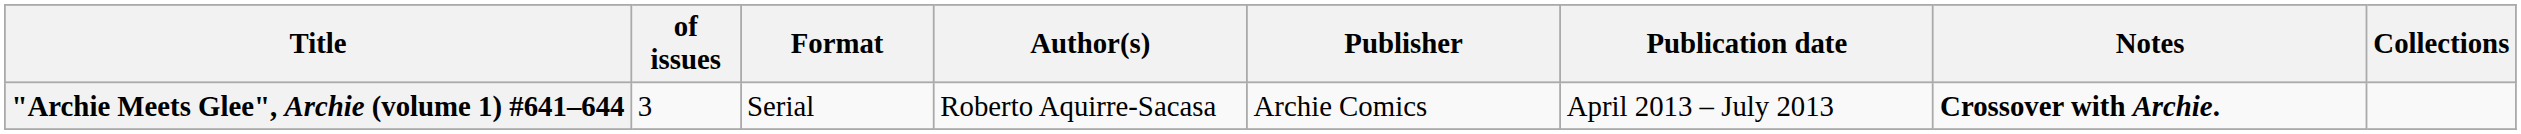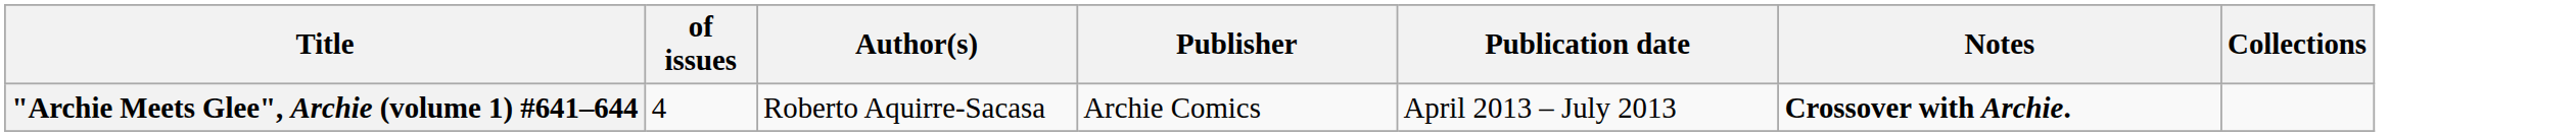 <table class="wikitable">
 <tr>
 <th>Title</th>
 <th style="width:40pt"> of issues</th>
-<th style="width:75pt">Format</th>
 <th style="width:125pt">Author(s)</th>
 <th style="width:125pt">Publisher</th>
 <th style="width:150pt">Publication date</th>
 <th style="width:175pt">Notes</th>
 <th>Collections</th>
 </tr>
 <tr>
 <th>"Archie Meets Glee", <em>Archie</em> (volume 1) #641–644</th>
-<td>3</td>
-<td>Serial</td>
+<td>4</td>
 <td>Roberto Aquirre-Sacasa</td>
 <td>Archie Comics</td>
 <td>April 2013 – July 2013</td>
 <td><strong>Crossover with <em>Archie</em>.</strong></td>
 <td></td>
 </tr>
 </table>
